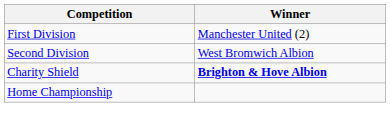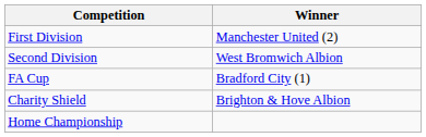 <table class="wikitable">
 <tr>
 <th style="width:15em">Competition</th>
 <th style="width:15em">Winner</th>
 </tr>
 <tr>
 <td><a href='#'>First Division</a></td>
 <td><a href='#'>Manchester United</a> (2)</td>
 </tr>
 <tr>
 <td><a href='#'>Second Division</a></td>
 <td><a href='#'>West Bromwich Albion</a></td>
 </tr>
 <tr>
+<td><a href='#'>FA Cup</a></td>
+<td><a href='#'>Bradford City</a> (1)</td>
+</tr>
+<tr>
 <td><a href='#'>Charity Shield</a></td>
-<td><strong><a href='#'>Brighton & Hove Albion</a></strong></td>
+<td><a href='#'>Brighton & Hove Albion</a></td>
 </tr>
 <tr>
 <td><a href='#'>Home Championship</a></td>
 <td></td>
 </tr>
 </table>
